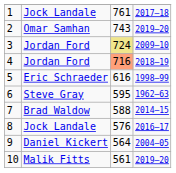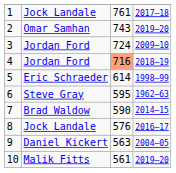 <table class="wikitable">
 <tr>
 </tr>
 <tr>
 <td>1</td>
 <td><a href='#'>Jock Landale</a></td>
 <td>761</td>
 <td style="font-size:80%;"><a href='#'>2017–18</a></td>
 </tr>
 <tr>
 <td>2</td>
 <td><a href='#'>Omar Samhan</a></td>
 <td>743</td>
 <td style="font-size:80%;"><a href='#'>2019–20</a></td>
 </tr>
 <tr>
 <td>3</td>
 <td><a href='#'>Jordan Ford</a></td>
-<td style="background: khaki;">724</td>
+<td>724</td>
 <td style="font-size:80%;"><a href='#'>2009–10</a></td>
 </tr>
 <tr>
 <td>4</td>
 <td><a href='#'>Jordan Ford</a></td>
 <td style="background: lightsalmon;">716</td>
 <td style="font-size:80%;"><a href='#'>2018–19</a></td>
 </tr>
 <tr>
 <td>5</td>
 <td><a href='#'>Eric Schraeder</a></td>
-<td>616</td>
+<td>614</td>
 <td style="font-size:80%;"><a href='#'>1998–99</a></td>
 </tr>
 <tr>
 <td>6</td>
 <td><a href='#'>Steve Gray</a></td>
 <td>595</td>
 <td style="font-size:80%;"><a href='#'>1962–63</a></td>
 </tr>
 <tr>
 <td>7</td>
 <td><a href='#'>Brad Waldow</a></td>
-<td>588</td>
+<td>590</td>
 <td style="font-size:80%;"><a href='#'>2014–15</a></td>
 </tr>
 <tr>
 <td>8</td>
 <td><a href='#'>Jock Landale</a></td>
 <td>576</td>
 <td style="font-size:80%;"><a href='#'>2016–17</a></td>
 </tr>
 <tr>
 <td>9</td>
 <td><a href='#'>Daniel Kickert</a></td>
-<td>564</td>
+<td>563</td>
 <td style="font-size:80%;"><a href='#'>2004–05</a></td>
 </tr>
 <tr>
 <td>10</td>
 <td><a href='#'>Malik Fitts</a></td>
 <td>561</td>
 <td style="font-size:80%;"><a href='#'>2019–20</a></td>
 </tr>
 </table>
